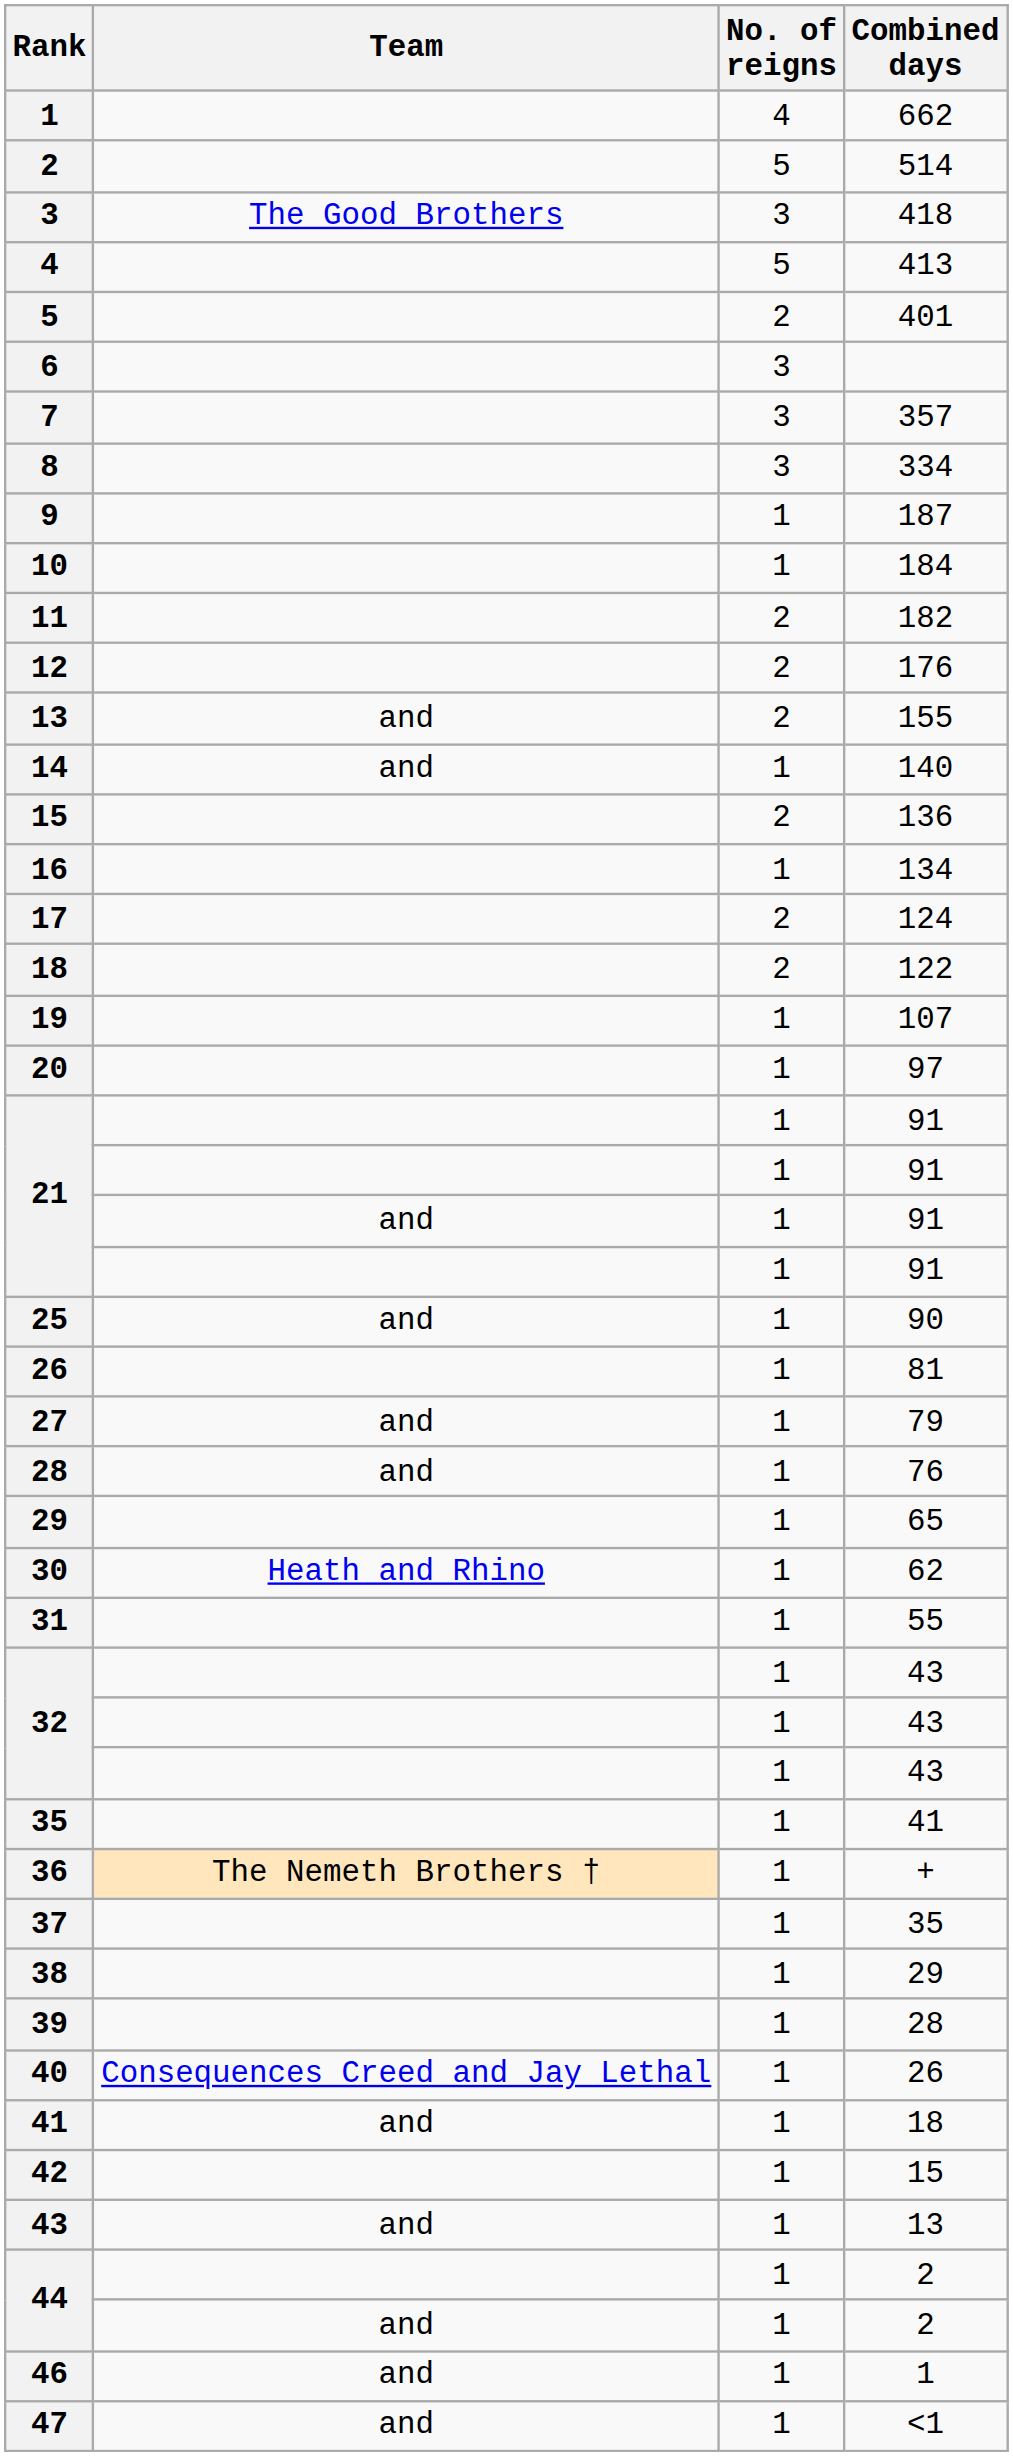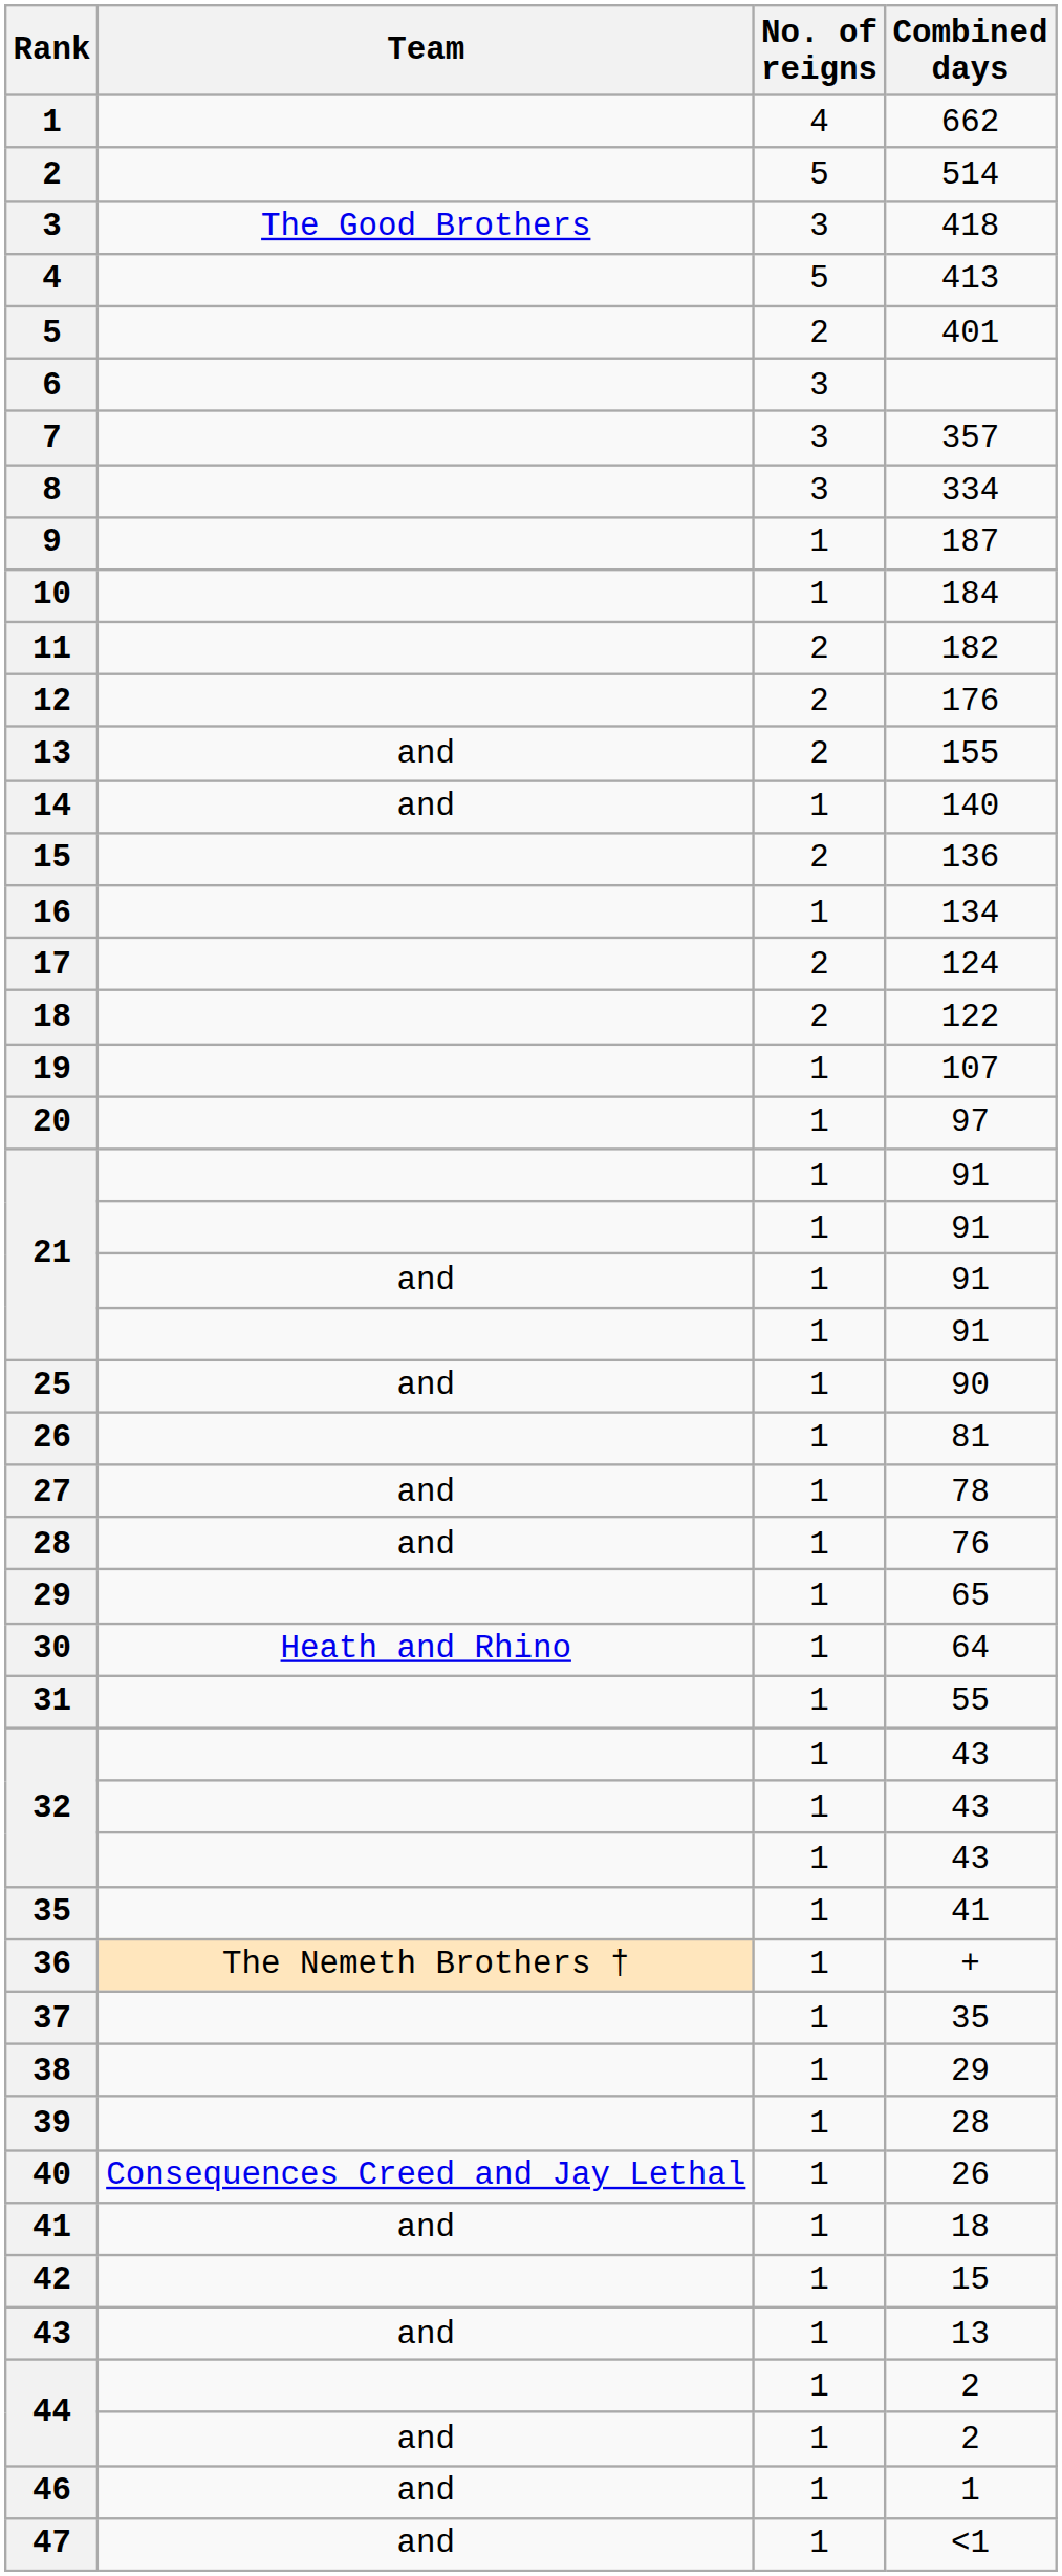 <table class="wikitable sortable" style="text-align: center">
 <tr>
 <th>Rank</th>
 <th>Team</th>
 <th>No. of<br>reigns</th>
 <th>Combined<br>days</th>
 </tr>
 <tr>
 <th>1</th>
 <td><br></td>
 <td>4</td>
 <td>662</td>
 </tr>
 <tr>
 <th>2</th>
 <td><br></td>
 <td>5</td>
 <td>514</td>
 </tr>
 <tr>
 <th>3</th>
 <td><a href='#'>The Good Brothers</a><br></td>
 <td>3</td>
 <td>418</td>
 </tr>
 <tr>
 <th>4</th>
 <td><br></td>
 <td>5</td>
 <td>413</td>
 </tr>
 <tr>
 <th>5</th>
 <td> <br></td>
 <td>2</td>
 <td>401</td>
 </tr>
 <tr>
 <th>6</th>
 <td> <br></td>
 <td>3</td>
 <td></td>
 </tr>
 <tr>
 <th>7</th>
 <td><br></td>
 <td>3</td>
 <td>357</td>
 </tr>
 <tr>
 <th>8</th>
 <td> <br></td>
 <td>3</td>
 <td>334</td>
 </tr>
 <tr>
 <th>9</th>
 <td><br></td>
 <td>1</td>
 <td>187</td>
 </tr>
 <tr>
 <th>10</th>
 <td><br></td>
 <td>1</td>
 <td>184</td>
 </tr>
 <tr>
 <th>11</th>
 <td><br></td>
 <td>2</td>
 <td>182</td>
 </tr>
 <tr>
 <th>12</th>
 <td><br></td>
 <td>2</td>
 <td>176</td>
 </tr>
 <tr>
 <th>13</th>
 <td> and </td>
 <td>2</td>
 <td>155</td>
 </tr>
 <tr>
 <th>14</th>
 <td> and </td>
 <td>1</td>
 <td>140</td>
 </tr>
 <tr>
 <th>15</th>
 <td><br></td>
 <td>2</td>
 <td>136</td>
 </tr>
 <tr>
 <th>16</th>
 <td><br></td>
 <td>1</td>
 <td>134</td>
 </tr>
 <tr>
 <th>17</th>
 <td><br></td>
 <td>2</td>
 <td>124</td>
 </tr>
 <tr>
 <th>18</th>
 <td><br></td>
 <td>2</td>
 <td>122</td>
 </tr>
 <tr>
 <th>19</th>
 <td><br></td>
 <td>1</td>
 <td>107</td>
 </tr>
 <tr>
 <th>20</th>
 <td><br></td>
 <td>1</td>
 <td>97</td>
 </tr>
 <tr>
 <th rowspan=4>21</th>
 <td><br></td>
 <td>1</td>
 <td>91</td>
 </tr>
 <tr>
 <td><br></td>
 <td>1</td>
 <td>91</td>
 </tr>
 <tr>
 <td> and </td>
 <td>1</td>
 <td>91</td>
 </tr>
 <tr>
 <td><br></td>
 <td>1</td>
 <td>91</td>
 </tr>
 <tr>
 <th>25</th>
 <td> and </td>
 <td>1</td>
 <td>90</td>
 </tr>
 <tr>
 <th>26</th>
 <td><br></td>
 <td>1</td>
 <td>81</td>
 </tr>
 <tr>
 <th>27</th>
 <td> and </td>
 <td>1</td>
-<td>79</td>
+<td>78</td>
 </tr>
 <tr>
 <th>28</th>
 <td> and </td>
 <td>1</td>
 <td>76</td>
 </tr>
 <tr>
 <th>29</th>
 <td><br></td>
 <td>1</td>
 <td>65</td>
 </tr>
 <tr>
 <th>30</th>
 <td><a href='#'>Heath and Rhino</a></td>
 <td>1</td>
-<td>62</td>
+<td>64</td>
 </tr>
 <tr>
 <th>31</th>
 <td> <br></td>
 <td>1</td>
 <td>55</td>
 </tr>
 <tr>
 <th rowspan=3>32</th>
 <td><br></td>
 <td>1</td>
 <td>43</td>
 </tr>
 <tr>
 <td><br></td>
 <td>1</td>
 <td>43</td>
 </tr>
 <tr>
 <td><br></td>
 <td>1</td>
 <td>43</td>
 </tr>
 <tr>
 <th>35</th>
 <td><br></td>
 <td>1</td>
 <td>41</td>
 </tr>
 <tr>
 <th>36</th>
 <td style="background-color:#ffe6bd">The Nemeth Brothers †<br></td>
 <td>1</td>
 <td>+</td>
 </tr>
 <tr>
 <th>37</th>
 <td><br></td>
 <td>1</td>
 <td>35</td>
 </tr>
 <tr>
 <th>38</th>
 <td></td>
 <td>1</td>
 <td>29</td>
 </tr>
 <tr>
 <th>39</th>
 <td></td>
 <td>1</td>
 <td>28</td>
 </tr>
 <tr>
 <th>40</th>
 <td><a href='#'>Consequences Creed and Jay Lethal</a></td>
 <td>1</td>
 <td>26</td>
 </tr>
 <tr>
 <th>41</th>
 <td> and </td>
 <td>1</td>
 <td>18</td>
 </tr>
 <tr>
 <th>42</th>
 <td></td>
 <td>1</td>
 <td>15</td>
 </tr>
 <tr>
 <th>43</th>
 <td> and </td>
 <td>1</td>
 <td>13</td>
 </tr>
 <tr>
 <th rowspan=2>44</th>
 <td><br></td>
 <td>1</td>
 <td>2</td>
 </tr>
 <tr>
 <td> and </td>
 <td>1</td>
 <td>2</td>
 </tr>
 <tr>
 <th>46</th>
 <td> and </td>
 <td>1</td>
 <td>1</td>
 </tr>
 <tr>
 <th>47</th>
 <td> and </td>
 <td>1</td>
 <td><1</td>
 </tr>
 </table>
